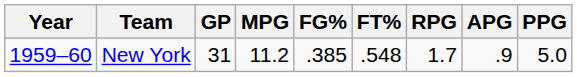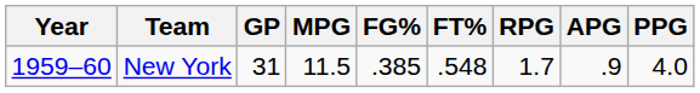 <table class="wikitable sortable" style="font-size:95%; text-align:right;">
 <tr>
 <th>Year</th>
 <th>Team</th>
 <th>GP</th>
 <th>MPG</th>
 <th>FG%</th>
 <th>FT%</th>
 <th>RPG</th>
 <th>APG</th>
 <th>PPG</th>
 </tr>
 <tr>
 <td style="text-align:left;"><a href='#'>1959–60</a></td>
 <td style="text-align:left;"><a href='#'>New York</a></td>
 <td>31</td>
-<td>11.2</td>
+<td>11.5</td>
 <td>.385</td>
 <td>.548</td>
 <td>1.7</td>
 <td>.9</td>
-<td>5.0</td>
+<td>4.0</td>
 </tr>
 </table>
